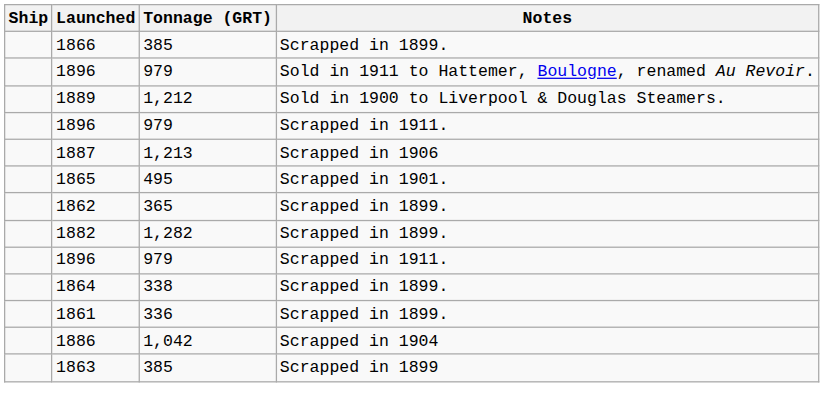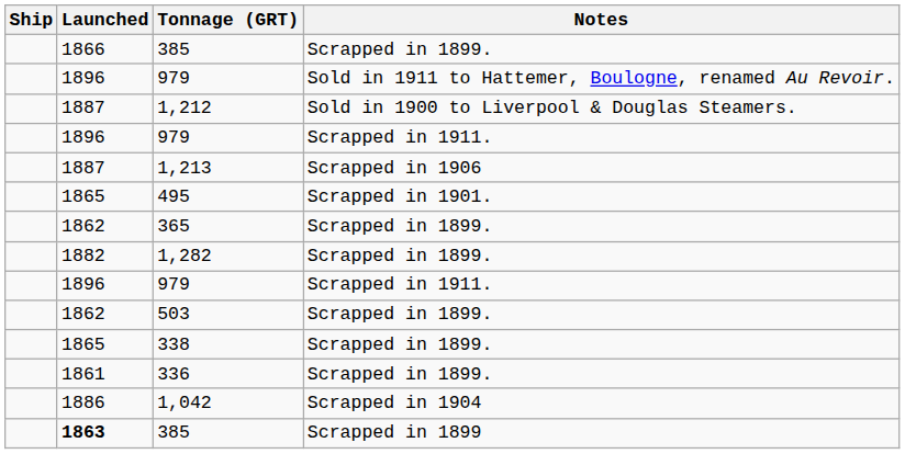 <table class="wikitable">
 <tr>
 <th>Ship</th>
 <th>Launched</th>
 <th>Tonnage (GRT)</th>
 <th>Notes</th>
 </tr>
 <tr>
 <td></td>
 <td>1866</td>
 <td>385</td>
 <td>Scrapped in 1899.</td>
 </tr>
 <tr>
 <td></td>
 <td>1896</td>
 <td>979</td>
 <td>Sold in 1911 to Hattemer, <a href='#'>Boulogne</a>, renamed <em>Au Revoir</em>.</td>
 </tr>
 <tr>
 <td></td>
-<td>1889</td>
+<td>1887</td>
 <td>1,212</td>
 <td>Sold in 1900 to Liverpool & Douglas Steamers.</td>
 </tr>
 <tr>
 <td></td>
 <td>1896</td>
 <td>979</td>
 <td>Scrapped in 1911.</td>
 </tr>
 <tr>
 <td></td>
 <td>1887</td>
 <td>1,213</td>
 <td>Scrapped in 1906</td>
 </tr>
 <tr>
 <td></td>
 <td>1865</td>
 <td>495</td>
 <td>Scrapped in 1901.</td>
 </tr>
 <tr>
 <td></td>
 <td>1862</td>
 <td>365</td>
 <td>Scrapped in 1899.</td>
 </tr>
 <tr>
 <td></td>
 <td>1882</td>
 <td>1,282</td>
 <td>Scrapped in 1899.</td>
 </tr>
 <tr>
 <td></td>
 <td>1896</td>
 <td>979</td>
 <td>Scrapped in 1911.</td>
 </tr>
 <tr>
 <td></td>
-<td>1864</td>
+<td>1862</td>
+<td>503</td>
+<td>Scrapped in 1899.</td>
+</tr>
+<tr>
+<td></td>
+<td>1865</td>
 <td>338</td>
 <td>Scrapped in 1899.</td>
 </tr>
 <tr>
 <td></td>
 <td>1861</td>
 <td>336</td>
 <td>Scrapped in 1899.</td>
 </tr>
 <tr>
 <td></td>
 <td>1886</td>
 <td>1,042</td>
 <td>Scrapped in 1904</td>
 </tr>
 <tr>
 <td></td>
-<td>1863</td>
+<td><strong>1863</strong></td>
 <td>385</td>
 <td>Scrapped in 1899</td>
 </tr>
 </table>
